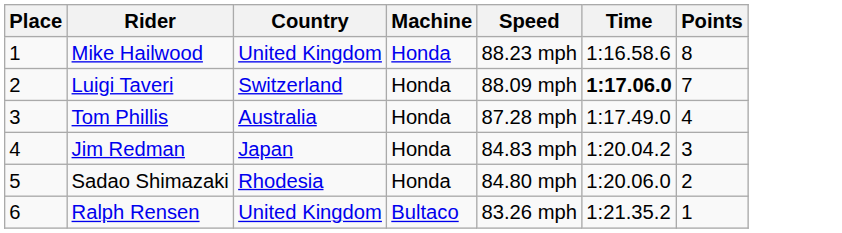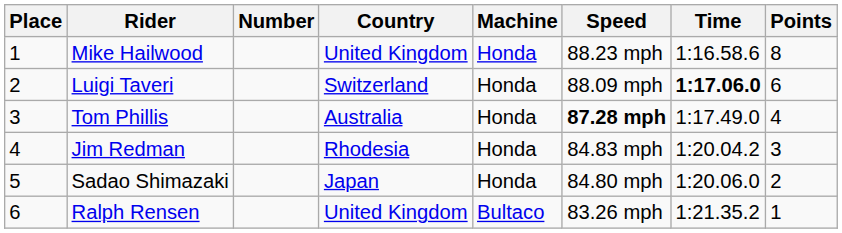 <table class="wikitable" style="font-size: 95%;">
 <tr>
 <th>Place</th>
 <th>Rider</th>
+<th>Number</th>
 <th>Country</th>
 <th>Machine</th>
 <th>Speed</th>
 <th>Time</th>
 <th>Points</th>
 </tr>
 <tr>
 <td>1</td>
 <td> <a href='#'>Mike Hailwood</a></td>
+<td></td>
 <td><a href='#'>United Kingdom</a></td>
 <td><a href='#'>Honda</a></td>
 <td>88.23 mph</td>
 <td>1:16.58.6</td>
 <td>8</td>
 </tr>
 <tr>
 <td>2</td>
 <td> <a href='#'>Luigi Taveri</a></td>
+<td></td>
 <td><a href='#'>Switzerland</a></td>
 <td>Honda</td>
 <td>88.09 mph</td>
 <td><strong>1:17.06.0</strong></td>
-<td>7</td>
+<td>6</td>
 </tr>
 <tr>
 <td>3</td>
 <td> <a href='#'>Tom Phillis</a></td>
+<td></td>
 <td><a href='#'>Australia</a></td>
 <td>Honda</td>
-<td>87.28 mph</td>
+<td><strong>87.28 mph</strong></td>
 <td>1:17.49.0</td>
 <td>4</td>
 </tr>
 <tr>
 <td>4</td>
 <td> <a href='#'>Jim Redman</a></td>
-<td><a href='#'>Japan</a></td>
+<td></td>
+<td><a href='#'>Rhodesia</a></td>
 <td>Honda</td>
 <td>84.83 mph</td>
 <td>1:20.04.2</td>
 <td>3</td>
 </tr>
 <tr>
 <td>5</td>
 <td> Sadao Shimazaki</td>
-<td><a href='#'>Rhodesia</a></td>
+<td></td>
+<td><a href='#'>Japan</a></td>
 <td>Honda</td>
 <td>84.80 mph</td>
 <td>1:20.06.0</td>
 <td>2</td>
 </tr>
 <tr>
 <td>6</td>
 <td> <a href='#'>Ralph Rensen</a></td>
+<td></td>
 <td><a href='#'>United Kingdom</a></td>
 <td><a href='#'>Bultaco</a></td>
 <td>83.26 mph</td>
 <td>1:21.35.2</td>
 <td>1</td>
 </tr>
 </table>
